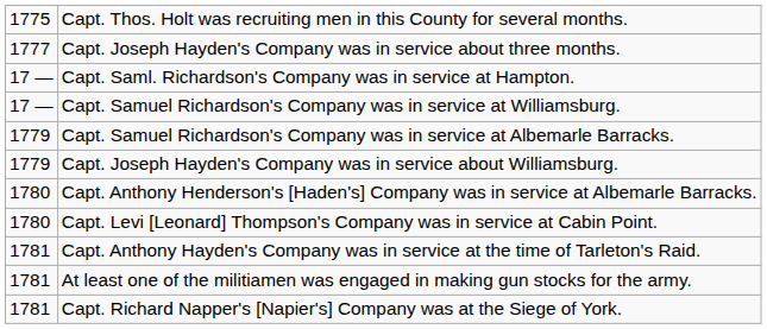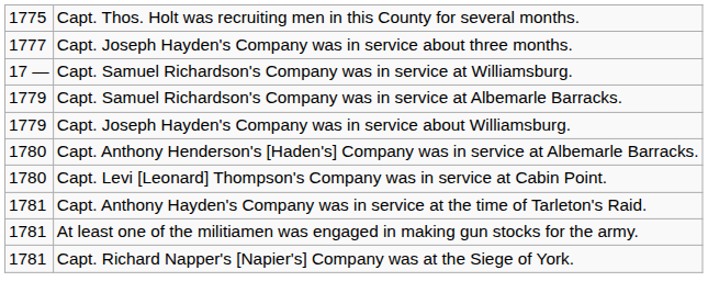 <table class="wikitable">
 <tr>
 <td>1775</td>
 <td>Capt. Thos. Holt was recruiting men in this County for several months.</td>
 </tr>
 <tr>
 <td>1777</td>
 <td>Capt. Joseph Hayden's Company was in service about three months.</td>
-</tr>
-<tr>
-<td>17 —</td>
-<td>Capt. Saml. Richardson's Company was in service at Hampton.</td>
 </tr>
 <tr>
 <td>17 —</td>
 <td>Capt. Samuel Richardson's Company was in service at Williamsburg.</td>
 </tr>
 <tr>
 <td>1779</td>
 <td>Capt. Samuel Richardson's Company was in service at Albemarle Barracks.</td>
 </tr>
 <tr>
 <td>1779</td>
 <td>Capt. Joseph Hayden's Company was in service about Williamsburg.</td>
 </tr>
 <tr>
 <td>1780</td>
 <td>Capt. Anthony Henderson's [Haden's] Company was in service at Albemarle Barracks.</td>
 </tr>
 <tr>
 <td>1780</td>
 <td>Capt. Levi [Leonard] Thompson's Company was in service at Cabin Point.</td>
 </tr>
 <tr>
 <td>1781</td>
 <td>Capt. Anthony Hayden's Company was in service at the time of Tarleton's Raid.</td>
 </tr>
 <tr>
 <td>1781</td>
 <td>At least one of the militiamen was engaged in making gun stocks for the army.</td>
 </tr>
 <tr>
 <td>1781</td>
 <td>Capt. Richard Napper's [Napier's] Company was at the Siege of York.</td>
 </tr>
 </table>
